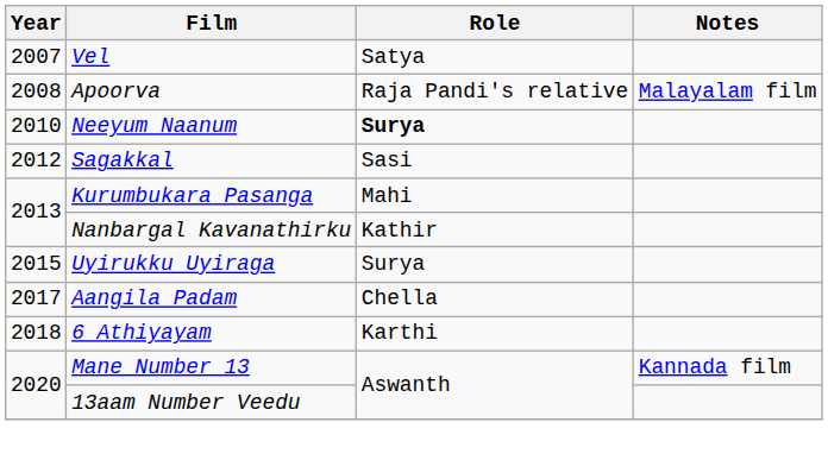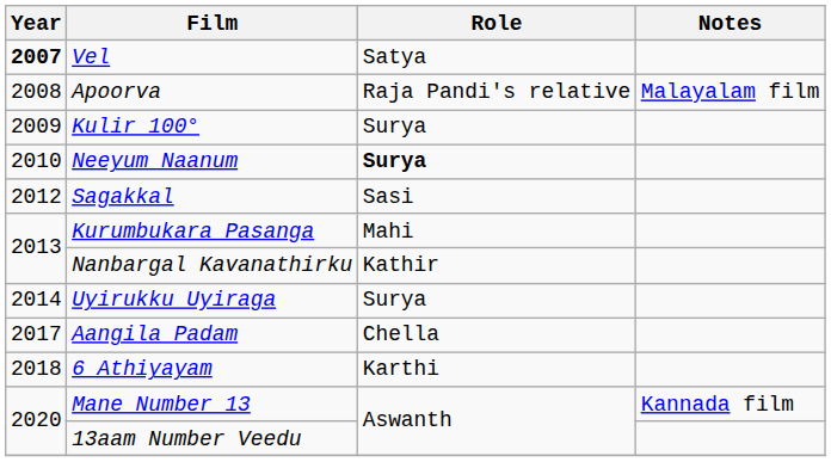 <table class="wikitable sortable">
 <tr>
 <th>Year</th>
 <th>Film</th>
 <th>Role</th>
 <th>Notes</th>
 </tr>
 <tr>
-<td>2007</td>
+<td><strong>2007</strong></td>
 <td><em><a href='#'>Vel</a></em></td>
 <td>Satya</td>
 <td></td>
 </tr>
 <tr>
 <td>2008</td>
 <td><em>Apoorva</em></td>
 <td>Raja Pandi's relative</td>
 <td><a href='#'>Malayalam</a> film</td>
+</tr>
+<tr>
+<td>2009</td>
+<td><em><a href='#'>Kulir 100°</a></em></td>
+<td>Surya</td>
+<td></td>
 </tr>
 <tr>
 <td>2010</td>
 <td><em><a href='#'>Neeyum Naanum</a></em></td>
 <td><strong>Surya</strong></td>
 <td></td>
 </tr>
 <tr>
 <td>2012</td>
 <td><em><a href='#'>Sagakkal</a></em></td>
 <td>Sasi</td>
 <td></td>
 </tr>
 <tr>
 <td rowspan="2">2013</td>
 <td><em><a href='#'>Kurumbukara Pasanga</a></em></td>
 <td>Mahi</td>
 <td></td>
 </tr>
 <tr>
 <td><em>Nanbargal Kavanathirku</em></td>
 <td>Kathir</td>
 <td></td>
 </tr>
 <tr>
-<td>2015</td>
+<td>2014</td>
 <td><em><a href='#'>Uyirukku Uyiraga</a></em></td>
 <td>Surya</td>
 <td></td>
 </tr>
 <tr>
 <td>2017</td>
 <td><em><a href='#'>Aangila Padam</a></em></td>
 <td>Chella</td>
 <td></td>
 </tr>
 <tr>
 <td>2018</td>
 <td><em><a href='#'>6 Athiyayam</a></em></td>
 <td>Karthi</td>
 <td></td>
 </tr>
 <tr>
 <td rowspan="2">2020</td>
 <td><em><a href='#'>Mane Number 13</a></em></td>
 <td rowspan="2">Aswanth</td>
 <td><a href='#'>Kannada</a> film</td>
 </tr>
 <tr>
 <td><em>13aam Number Veedu</em></td>
 <td></td>
 </tr>
 <tr>
 </tr>
 </table>
